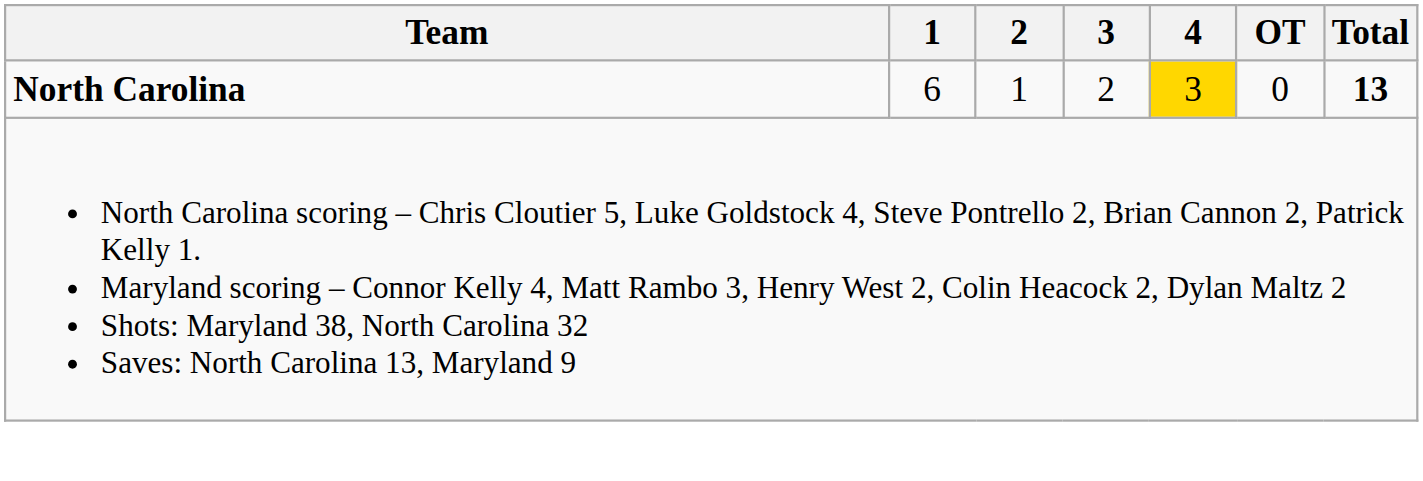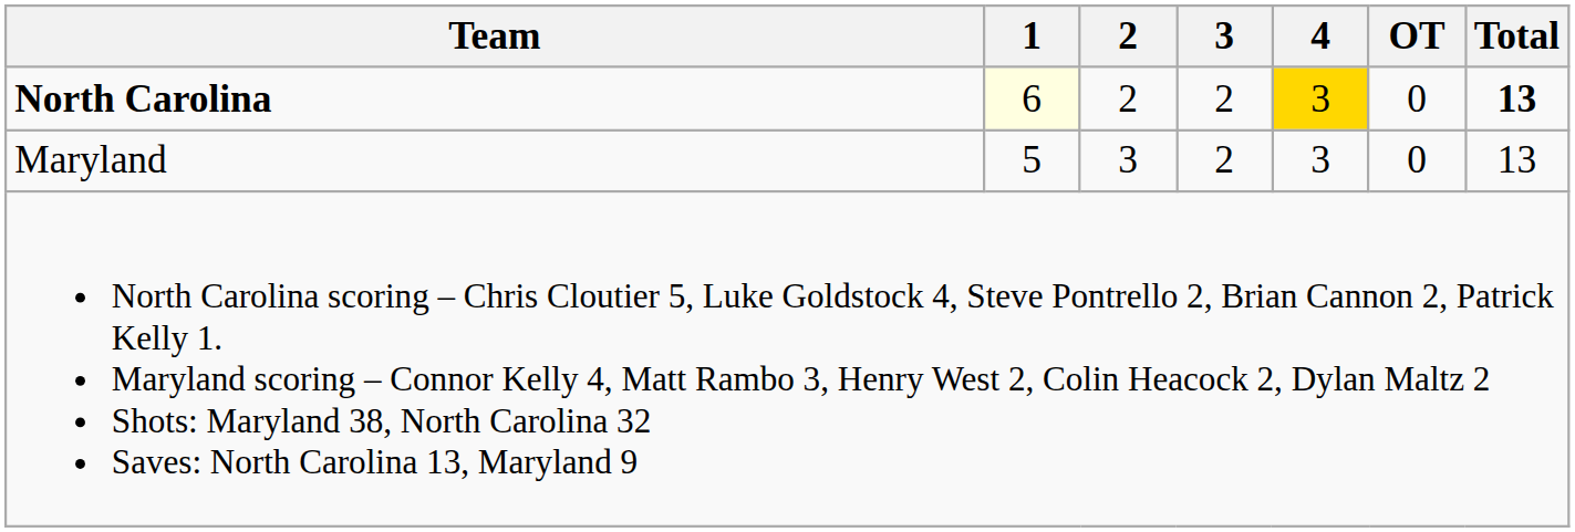 <table class="wikitable" style="text-align:center; max-width:40em">
 <tr>
 <th>Team</th>
 <th style="width:2em">1</th>
 <th style="width:2em">2</th>
 <th style="width:2em">3</th>
 <th style="width:2em">4</th>
 <th style="width:2em">OT</th>
 <th style="width:2em">Total</th>
 </tr>
 <tr>
 <td style="text-align:left"><strong>North Carolina</strong></td>
-<td>6</td>
-<td>1</td>
+<td style="background: lightyellow;">6</td>
+<td>2</td>
 <td>2</td>
 <td style="background: gold;">3</td>
 <td>0</td>
 <td><strong>13</strong></td>
 </tr>
 <tr>
+<td style="text-align:left">Maryland</td>
+<td>5</td>
+<td>3</td>
+<td>2</td>
+<td>3</td>
+<td>0</td>
+<td>13</td>
+</tr>
+<tr>
 <td colspan=7 style="text-align:left; font-size:88%;"><br><ul><li>North Carolina scoring – Chris Cloutier 5, Luke Goldstock 4, Steve Pontrello 2, Brian Cannon 2, Patrick Kelly 1.</li><li>Maryland scoring – Connor Kelly 4, Matt Rambo 3, Henry West 2, Colin Heacock 2, Dylan Maltz 2</li><li>Shots: Maryland 38, North Carolina 32</li><li>Saves: North Carolina 13, Maryland 9</li></ul></td>
 </tr>
 </table>
